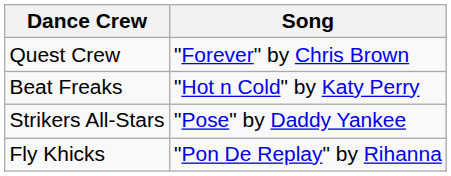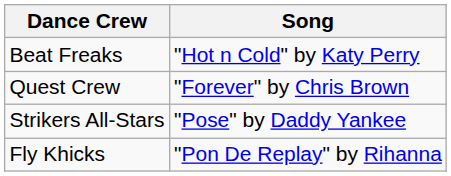 <table class="wikitable">
 <tr>
 <th>Dance Crew</th>
 <th>Song</th>
 </tr>
 <tr>
+<td>Beat Freaks</td>
+<td>"<a href='#'>Hot n Cold</a>" by <a href='#'>Katy Perry</a></td>
+</tr>
+<tr>
 <td>Quest Crew</td>
 <td>"<a href='#'>Forever</a>" by <a href='#'>Chris Brown</a></td>
-</tr>
-<tr>
-<td>Beat Freaks</td>
-<td>"<a href='#'>Hot n Cold</a>" by <a href='#'>Katy Perry</a></td>
 </tr>
 <tr>
 <td>Strikers All-Stars</td>
 <td>"<a href='#'>Pose</a>" by <a href='#'>Daddy Yankee</a></td>
 </tr>
 <tr>
 <td>Fly Khicks</td>
 <td>"<a href='#'>Pon De Replay</a>" by <a href='#'>Rihanna</a></td>
 </tr>
 </table>
